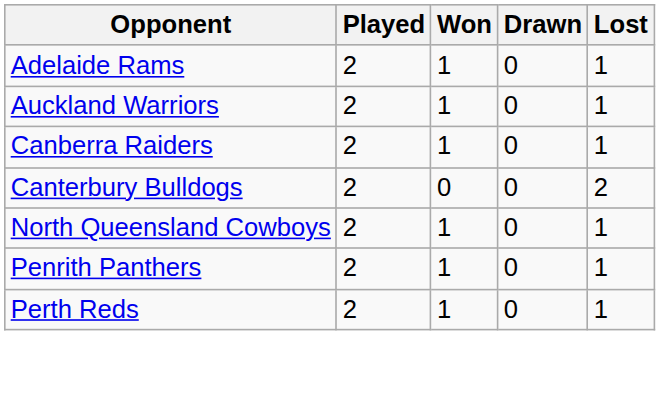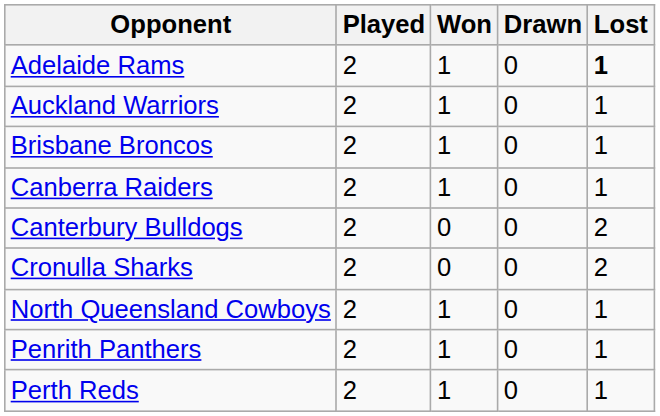 <table class="wikitable">
 <tr>
 <th>Opponent</th>
 <th>Played</th>
 <th>Won</th>
 <th>Drawn</th>
 <th>Lost</th>
 </tr>
 <tr>
 <td><a href='#'>Adelaide Rams</a></td>
 <td>2</td>
 <td>1</td>
 <td>0</td>
+<td><strong>1</strong></td>
+</tr>
+<tr>
+<td><a href='#'>Auckland Warriors</a></td>
+<td>2</td>
+<td>1</td>
+<td>0</td>
 <td>1</td>
 </tr>
 <tr>
-<td><a href='#'>Auckland Warriors</a></td>
+<td><a href='#'>Brisbane Broncos</a></td>
 <td>2</td>
 <td>1</td>
 <td>0</td>
 <td>1</td>
 </tr>
 <tr>
 <td><a href='#'>Canberra Raiders</a></td>
 <td>2</td>
 <td>1</td>
 <td>0</td>
 <td>1</td>
 </tr>
 <tr>
 <td><a href='#'>Canterbury Bulldogs</a></td>
+<td>2</td>
+<td>0</td>
+<td>0</td>
+<td>2</td>
+</tr>
+<tr>
+<td><a href='#'>Cronulla Sharks</a></td>
 <td>2</td>
 <td>0</td>
 <td>0</td>
 <td>2</td>
 </tr>
 <tr>
 <td><a href='#'>North Queensland Cowboys</a></td>
 <td>2</td>
 <td>1</td>
 <td>0</td>
 <td>1</td>
 </tr>
 <tr>
 <td><a href='#'>Penrith Panthers</a></td>
 <td>2</td>
 <td>1</td>
 <td>0</td>
 <td>1</td>
 </tr>
 <tr>
 <td><a href='#'>Perth Reds</a></td>
 <td>2</td>
 <td>1</td>
 <td>0</td>
 <td>1</td>
 </tr>
 </table>
